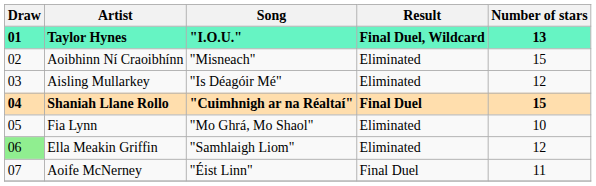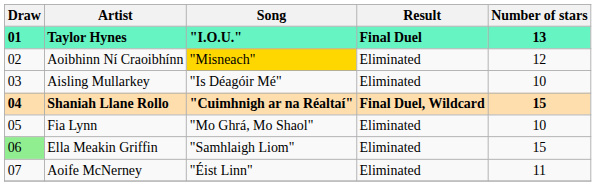 <table class="sortable wikitable">
 <tr>
 <th>Draw</th>
 <th>Artist</th>
 <th>Song</th>
 <th>Result</th>
 <th>Number of stars</th>
 </tr>
 <tr style="font-weight:bold; background:#66f4c3;">
 <td>01</td>
 <td>Taylor Hynes</td>
 <td>"I.O.U."</td>
-<td>Final Duel, Wildcard</td>
+<td>Final Duel</td>
 <td align=center>13</td>
 </tr>
 <tr>
 <td>02</td>
 <td>Aoibhinn Ní Craoibhínn</td>
-<td>"Misneach"</td>
+<td style="background: gold;">"Misneach"</td>
 <td>Eliminated</td>
-<td align=center>15</td>
+<td align=center>12</td>
 </tr>
 <tr>
 <td>03</td>
 <td>Aisling Mullarkey</td>
 <td>"Is Déagóir Mé"</td>
 <td>Eliminated</td>
-<td align=center>12</td>
+<td align=center>10</td>
 </tr>
 <tr style="font-weight: bold; background: navajowhite;">
 <td>04</td>
 <td>Shaniah Llane Rollo</td>
 <td>"Cuimhnigh ar na Réaltaí"</td>
-<td>Final Duel</td>
+<td>Final Duel, Wildcard</td>
 <td align=center>15</td>
 </tr>
 <tr>
 <td>05</td>
 <td>Fia Lynn</td>
 <td>"Mo Ghrá, Mo Shaol"</td>
 <td>Eliminated</td>
 <td align=center>10</td>
 </tr>
 <tr>
 <td style="background: lightgreen;">06</td>
 <td>Ella Meakin Griffin</td>
 <td>"Samhlaigh Liom"</td>
 <td>Eliminated</td>
-<td align=center>12</td>
+<td align=center>15</td>
 </tr>
 <tr>
 <td>07</td>
 <td>Aoife McNerney</td>
 <td>"Éist Linn"</td>
-<td>Final Duel</td>
+<td>Eliminated</td>
 <td align=center>11</td>
 </tr>
 <tr>
 </tr>
 </table>
